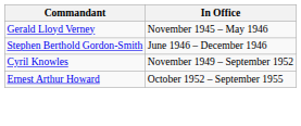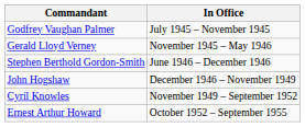 <table class="wikitable sortable">
 <tr>
 <th>Commandant</th>
 <th>In Office</th>
+</tr>
+<tr>
+<td><a href='#'>Godfrey Vaughan Palmer</a></td>
+<td>July 1945 – November 1945</td>
 </tr>
 <tr>
 <td><a href='#'>Gerald Lloyd Verney</a></td>
 <td>November 1945 – May 1946</td>
 </tr>
 <tr>
 <td><a href='#'>Stephen Berthold Gordon-Smith</a></td>
 <td>June 1946 – December 1946</td>
 </tr>
 <tr>
+<td><a href='#'>John Hogshaw</a></td>
+<td>December 1946 – November 1949</td>
+</tr>
+<tr>
 <td><a href='#'>Cyril Knowles</a></td>
 <td>November 1949 – September 1952</td>
 </tr>
 <tr>
 <td><a href='#'>Ernest Arthur Howard</a></td>
 <td>October 1952 – September 1955</td>
 </tr>
 </table>
